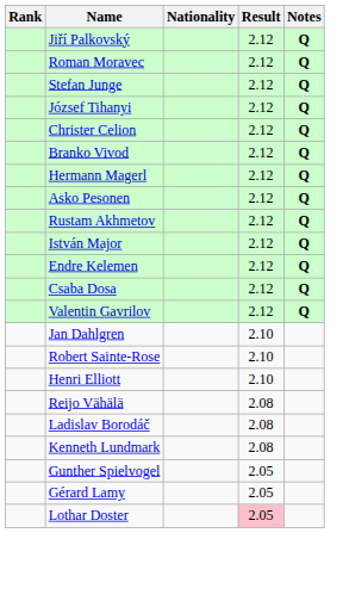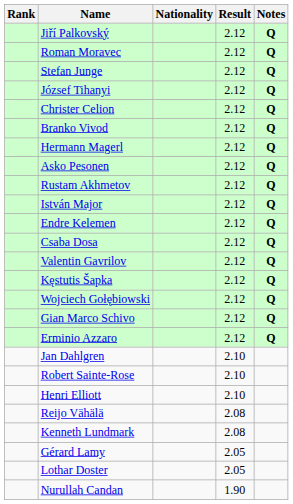 <table class="wikitable sortable" style="text-align:center">
 <tr>
 <th>Rank</th>
 <th>Name</th>
 <th>Nationality</th>
 <th>Result</th>
 <th>Notes</th>
 </tr>
 <tr bgcolor=ccffcc>
 <td></td>
 <td align=left><a href='#'>Jiří Palkovský</a></td>
 <td align=left></td>
 <td>2.12</td>
 <td><strong>Q</strong></td>
 </tr>
 <tr bgcolor=ccffcc>
 <td></td>
 <td align=left><a href='#'>Roman Moravec</a></td>
 <td align=left></td>
 <td>2.12</td>
 <td><strong>Q</strong></td>
 </tr>
 <tr bgcolor=ccffcc>
 <td></td>
 <td align=left><a href='#'>Stefan Junge</a></td>
 <td align=left></td>
 <td>2.12</td>
 <td><strong>Q</strong></td>
 </tr>
 <tr bgcolor=ccffcc>
 <td></td>
 <td align=left><a href='#'>József Tihanyi</a></td>
 <td align=left></td>
 <td>2.12</td>
 <td><strong>Q</strong></td>
 </tr>
 <tr bgcolor=ccffcc>
 <td></td>
 <td align=left><a href='#'>Christer Celion</a></td>
 <td align=left></td>
 <td>2.12</td>
 <td><strong>Q</strong></td>
 </tr>
 <tr bgcolor=ccffcc>
 <td></td>
 <td align=left><a href='#'>Branko Vivod</a></td>
 <td align=left></td>
 <td>2.12</td>
 <td><strong>Q</strong></td>
 </tr>
 <tr bgcolor=ccffcc>
 <td></td>
 <td align=left><a href='#'>Hermann Magerl</a></td>
 <td align=left></td>
 <td>2.12</td>
 <td><strong>Q</strong></td>
 </tr>
 <tr bgcolor=ccffcc>
 <td></td>
 <td align=left><a href='#'>Asko Pesonen</a></td>
 <td align=left></td>
 <td>2.12</td>
 <td><strong>Q</strong></td>
 </tr>
 <tr bgcolor=ccffcc>
 <td></td>
 <td align=left><a href='#'>Rustam Akhmetov</a></td>
 <td align=left></td>
 <td>2.12</td>
 <td><strong>Q</strong></td>
 </tr>
 <tr bgcolor=ccffcc>
 <td></td>
 <td align=left><a href='#'>István Major</a></td>
 <td align=left></td>
 <td>2.12</td>
 <td><strong>Q</strong></td>
 </tr>
 <tr bgcolor=ccffcc>
 <td></td>
 <td align=left><a href='#'>Endre Kelemen</a></td>
 <td align=left></td>
 <td>2.12</td>
 <td><strong>Q</strong></td>
 </tr>
 <tr bgcolor=ccffcc>
 <td></td>
 <td align=left><a href='#'>Csaba Dosa</a></td>
 <td align=left></td>
 <td>2.12</td>
 <td><strong>Q</strong></td>
 </tr>
 <tr bgcolor=ccffcc>
 <td></td>
 <td align=left><a href='#'>Valentin Gavrilov</a></td>
 <td align=left></td>
 <td>2.12</td>
 <td><strong>Q</strong></td>
 </tr>
+<tr bgcolor=ccffcc>
+<td></td>
+<td align=left><a href='#'>Kęstutis Šapka</a></td>
+<td align=left></td>
+<td>2.12</td>
+<td><strong>Q</strong></td>
+</tr>
+<tr bgcolor=ccffcc>
+<td></td>
+<td align=left><a href='#'>Wojciech Gołębiowski</a></td>
+<td align=left></td>
+<td>2.12</td>
+<td><strong>Q</strong></td>
+</tr>
+<tr bgcolor=ccffcc>
+<td></td>
+<td align=left><a href='#'>Gian Marco Schivo</a></td>
+<td align=left></td>
+<td>2.12</td>
+<td><strong>Q</strong></td>
+</tr>
+<tr bgcolor=ccffcc>
+<td></td>
+<td align=left><a href='#'>Erminio Azzaro</a></td>
+<td align=left></td>
+<td>2.12</td>
+<td><strong>Q</strong></td>
+</tr>
 <tr>
 <td></td>
 <td align=left><a href='#'>Jan Dahlgren</a></td>
 <td align=left></td>
 <td>2.10</td>
 <td></td>
 </tr>
 <tr>
 <td></td>
 <td align=left><a href='#'>Robert Sainte-Rose</a></td>
 <td align=left></td>
 <td>2.10</td>
 <td></td>
 </tr>
 <tr>
 <td></td>
 <td align=left><a href='#'>Henri Elliott</a></td>
 <td align=left></td>
 <td>2.10</td>
 <td></td>
 </tr>
 <tr>
 <td></td>
 <td align=left><a href='#'>Reijo Vähälä</a></td>
 <td align=left></td>
 <td>2.08</td>
 <td></td>
 </tr>
 <tr>
 <td></td>
-<td align=left><a href='#'>Ladislav Borodáč</a></td>
-<td align=left></td>
-<td>2.08</td>
-<td></td>
-</tr>
-<tr>
-<td></td>
 <td align=left><a href='#'>Kenneth Lundmark</a></td>
 <td align=left></td>
 <td>2.08</td>
-<td></td>
-</tr>
-<tr>
-<td></td>
-<td align=left><a href='#'>Gunther Spielvogel</a></td>
-<td align=left></td>
-<td>2.05</td>
 <td></td>
 </tr>
 <tr>
 <td></td>
 <td align=left><a href='#'>Gérard Lamy</a></td>
 <td align=left></td>
 <td>2.05</td>
 <td></td>
 </tr>
 <tr>
 <td></td>
 <td align=left><a href='#'>Lothar Doster</a></td>
 <td align=left></td>
-<td style="background: pink;">2.05</td>
+<td>2.05</td>
+<td></td>
+</tr>
+<tr>
+<td></td>
+<td align=left><a href='#'>Nurullah Candan</a></td>
+<td align=left></td>
+<td>1.90</td>
 <td></td>
 </tr>
 </table>
